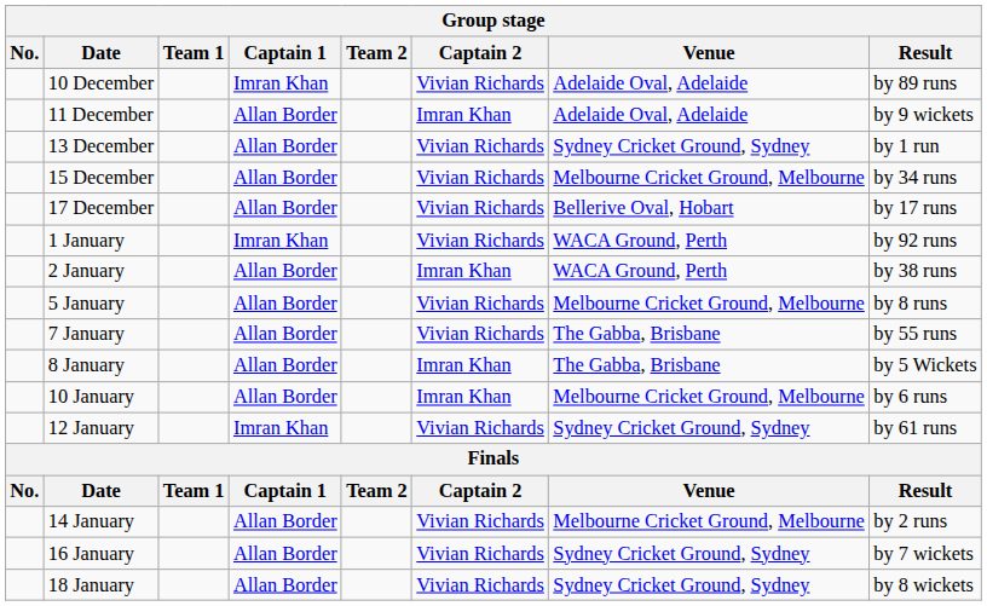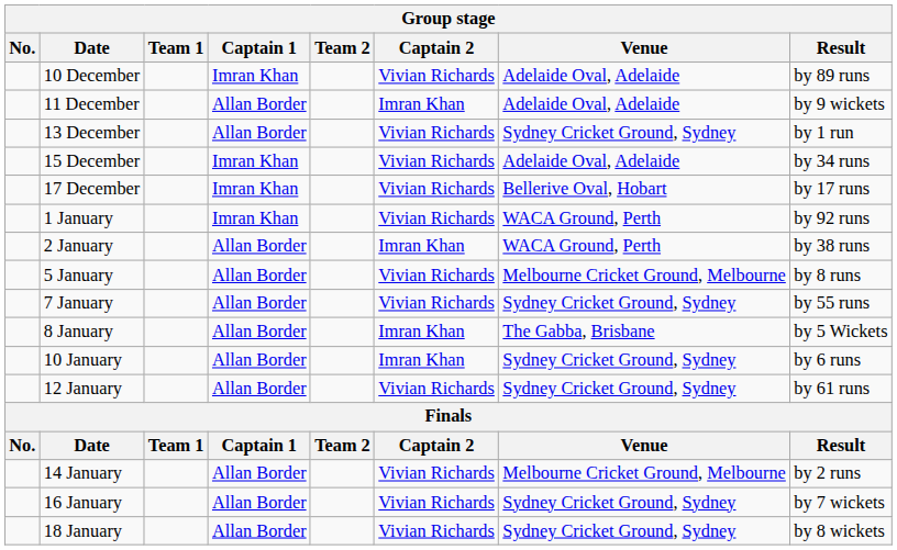 <table class="wikitable">
 <tr>
 <th colspan="9">Group stage</th>
 </tr>
 <tr>
 <th>No.</th>
 <th>Date</th>
 <th>Team 1</th>
 <th>Captain 1</th>
 <th>Team 2</th>
 <th>Captain 2</th>
 <th>Venue</th>
 <th>Result</th>
 </tr>
 <tr>
 <td></td>
 <td>10 December</td>
 <td></td>
 <td><a href='#'>Imran Khan</a></td>
 <td></td>
 <td><a href='#'>Vivian Richards</a></td>
 <td><a href='#'>Adelaide Oval</a>, <a href='#'>Adelaide</a></td>
 <td> by 89 runs</td>
 </tr>
 <tr>
 <td></td>
 <td>11 December</td>
 <td></td>
 <td><a href='#'>Allan Border</a></td>
 <td></td>
 <td><a href='#'>Imran Khan</a></td>
 <td><a href='#'>Adelaide Oval</a>, <a href='#'>Adelaide</a></td>
 <td> by 9 wickets</td>
 </tr>
 <tr>
 <td></td>
 <td>13 December</td>
 <td></td>
 <td><a href='#'>Allan Border</a></td>
 <td></td>
 <td><a href='#'>Vivian Richards</a></td>
 <td><a href='#'>Sydney Cricket Ground</a>, <a href='#'>Sydney</a></td>
 <td> by 1 run</td>
 </tr>
 <tr>
 <td></td>
 <td>15 December</td>
 <td></td>
-<td><a href='#'>Allan Border</a></td>
+<td><a href='#'>Imran Khan</a></td>
 <td></td>
 <td><a href='#'>Vivian Richards</a></td>
-<td><a href='#'>Melbourne Cricket Ground</a>, <a href='#'>Melbourne</a></td>
+<td><a href='#'>Adelaide Oval</a>, <a href='#'>Adelaide</a></td>
 <td> by 34 runs</td>
 </tr>
 <tr>
 <td></td>
 <td>17 December</td>
 <td></td>
-<td><a href='#'>Allan Border</a></td>
+<td><a href='#'>Imran Khan</a></td>
 <td></td>
 <td><a href='#'>Vivian Richards</a></td>
 <td><a href='#'>Bellerive Oval</a>, <a href='#'>Hobart</a></td>
 <td> by 17 runs</td>
 </tr>
 <tr>
 <td></td>
 <td>1 January</td>
 <td></td>
 <td><a href='#'>Imran Khan</a></td>
 <td></td>
 <td><a href='#'>Vivian Richards</a></td>
 <td><a href='#'>WACA Ground</a>, <a href='#'>Perth</a></td>
 <td> by 92 runs</td>
 </tr>
 <tr>
 <td></td>
 <td>2 January</td>
 <td></td>
 <td><a href='#'>Allan Border</a></td>
 <td></td>
 <td><a href='#'>Imran Khan</a></td>
 <td><a href='#'>WACA Ground</a>, <a href='#'>Perth</a></td>
 <td> by 38 runs</td>
 </tr>
 <tr>
 <td></td>
 <td>5 January</td>
 <td></td>
 <td><a href='#'>Allan Border</a></td>
 <td></td>
 <td><a href='#'>Vivian Richards</a></td>
 <td><a href='#'>Melbourne Cricket Ground</a>, <a href='#'>Melbourne</a></td>
 <td> by 8 runs</td>
 </tr>
 <tr>
 <td></td>
 <td>7 January</td>
 <td></td>
 <td><a href='#'>Allan Border</a></td>
 <td></td>
 <td><a href='#'>Vivian Richards</a></td>
-<td><a href='#'>The Gabba</a>, <a href='#'>Brisbane</a></td>
+<td><a href='#'>Sydney Cricket Ground</a>, <a href='#'>Sydney</a></td>
 <td> by 55 runs</td>
 </tr>
 <tr>
 <td></td>
 <td>8 January</td>
 <td></td>
 <td><a href='#'>Allan Border</a></td>
 <td></td>
 <td><a href='#'>Imran Khan</a></td>
 <td><a href='#'>The Gabba</a>, <a href='#'>Brisbane</a></td>
 <td> by 5 Wickets</td>
 </tr>
 <tr>
 <td></td>
 <td>10 January</td>
 <td></td>
 <td><a href='#'>Allan Border</a></td>
 <td></td>
 <td><a href='#'>Imran Khan</a></td>
-<td><a href='#'>Melbourne Cricket Ground</a>, <a href='#'>Melbourne</a></td>
+<td><a href='#'>Sydney Cricket Ground</a>, <a href='#'>Sydney</a></td>
 <td> by 6 runs</td>
 </tr>
 <tr>
 <td></td>
 <td>12 January</td>
 <td></td>
-<td><a href='#'>Imran Khan</a></td>
+<td><a href='#'>Allan Border</a></td>
 <td></td>
 <td><a href='#'>Vivian Richards</a></td>
 <td><a href='#'>Sydney Cricket Ground</a>, <a href='#'>Sydney</a></td>
 <td> by 61 runs</td>
 </tr>
 <tr>
 <th colspan="9">Finals</th>
 </tr>
 <tr>
 <th>No.</th>
 <th>Date</th>
 <th>Team 1</th>
 <th>Captain 1</th>
 <th>Team 2</th>
 <th>Captain 2</th>
 <th>Venue</th>
 <th>Result</th>
 </tr>
 <tr>
 <td></td>
 <td>14 January</td>
 <td></td>
 <td><a href='#'>Allan Border</a></td>
 <td></td>
 <td><a href='#'>Vivian Richards</a></td>
 <td><a href='#'>Melbourne Cricket Ground</a>, <a href='#'>Melbourne</a></td>
 <td> by 2 runs</td>
 </tr>
 <tr>
 <td></td>
 <td>16 January</td>
 <td></td>
 <td><a href='#'>Allan Border</a></td>
 <td></td>
 <td><a href='#'>Vivian Richards</a></td>
 <td><a href='#'>Sydney Cricket Ground</a>, <a href='#'>Sydney</a></td>
 <td> by 7 wickets</td>
 </tr>
 <tr>
 <td></td>
 <td>18 January</td>
 <td></td>
 <td><a href='#'>Allan Border</a></td>
 <td></td>
 <td><a href='#'>Vivian Richards</a></td>
 <td><a href='#'>Sydney Cricket Ground</a>, <a href='#'>Sydney</a></td>
 <td> by 8 wickets</td>
 </tr>
 </table>
